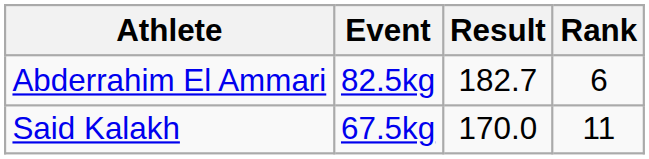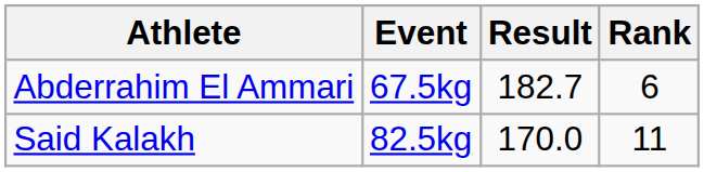 <table class=wikitable style="font-size:90%">
 <tr>
 <th>Athlete</th>
 <th>Event</th>
 <th>Result</th>
 <th>Rank</th>
 </tr>
 <tr>
 <td><a href='#'>Abderrahim El Ammari</a></td>
-<td><a href='#'>82.5kg</a></td>
+<td><a href='#'>67.5kg</a></td>
 <td style="text-align:center;">182.7</td>
 <td style="text-align:center;">6</td>
 </tr>
 <tr>
 <td><a href='#'>Said Kalakh</a></td>
-<td><a href='#'>67.5kg</a></td>
+<td><a href='#'>82.5kg</a></td>
 <td style="text-align:center;">170.0</td>
 <td style="text-align:center;">11</td>
 </tr>
 </table>
